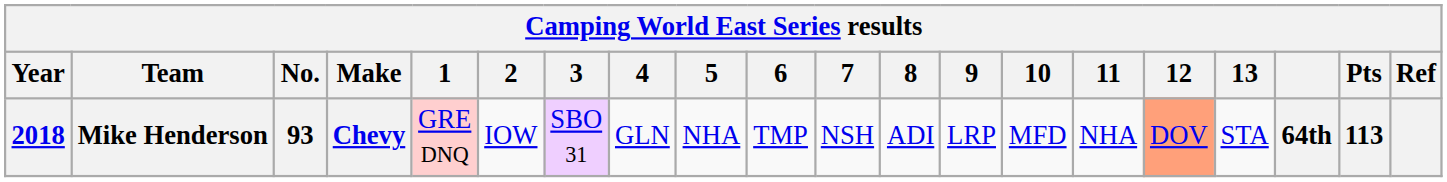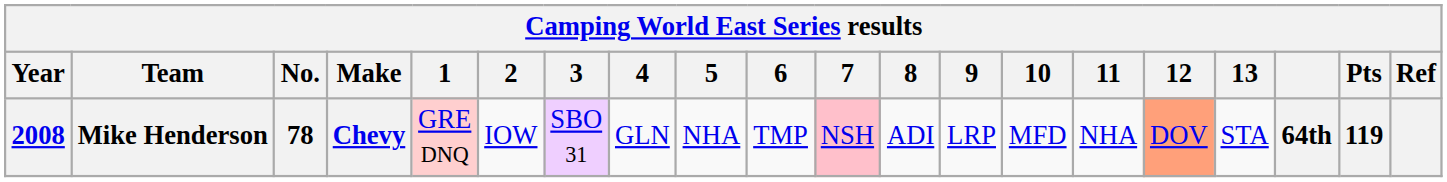 <table class="wikitable" style="text-align:center; font-size:75%">
 <tr>
 <th colspan=45><a href='#'>Camping World East Series</a> results</th>
 </tr>
 <tr>
 <th>Year</th>
 <th>Team</th>
 <th>No.</th>
 <th>Make</th>
 <th>1</th>
 <th>2</th>
 <th>3</th>
 <th>4</th>
 <th>5</th>
 <th>6</th>
 <th>7</th>
 <th>8</th>
 <th>9</th>
 <th>10</th>
 <th>11</th>
 <th>12</th>
 <th>13</th>
 <th></th>
 <th>Pts</th>
 <th>Ref</th>
 </tr>
 <tr>
-<th><a href='#'>2018</a></th>
+<th><a href='#'>2008</a></th>
 <th>Mike Henderson</th>
-<th>93</th>
+<th>78</th>
 <th><a href='#'>Chevy</a></th>
 <td style="background:#FFCFCF;"><a href='#'>GRE</a><br><small>DNQ</small></td>
 <td><a href='#'>IOW</a></td>
 <td style="background:#EFCFFF;"><a href='#'>SBO</a><br><small>31</small></td>
 <td><a href='#'>GLN</a></td>
 <td><a href='#'>NHA</a></td>
 <td><a href='#'>TMP</a></td>
-<td><a href='#'>NSH</a></td>
+<td style="background: pink;"><a href='#'>NSH</a></td>
 <td><a href='#'>ADI</a></td>
 <td><a href='#'>LRP</a></td>
 <td><a href='#'>MFD</a></td>
 <td><a href='#'>NHA</a></td>
 <td style="background: lightsalmon;"><a href='#'>DOV</a></td>
 <td><a href='#'>STA</a></td>
 <th>64th</th>
-<th>113</th>
+<th>119</th>
 <th></th>
 </tr>
 </table>
